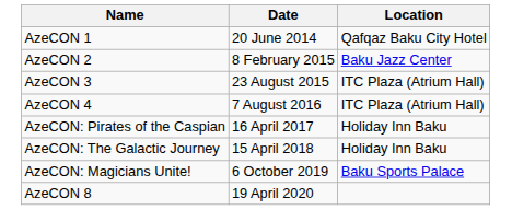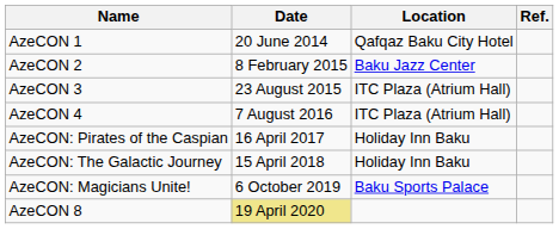 <table class="wikitable" style="margin:1em auto;">
 <tr>
 <th>Name</th>
 <th>Date</th>
 <th>Location</th>
+<th>Ref.</th>
 </tr>
 <tr>
 <td>AzeCON 1</td>
 <td>20 June 2014</td>
 <td>Qafqaz Baku City Hotel</td>
+<td></td>
 </tr>
 <tr>
 <td>AzeCON 2</td>
 <td>8 February 2015</td>
 <td><a href='#'>Baku Jazz Center</a></td>
+<td></td>
 </tr>
 <tr>
 <td>AzeCON 3</td>
 <td>23 August 2015</td>
 <td>ITC Plaza (Atrium Hall)</td>
+<td></td>
 </tr>
 <tr>
 <td>AzeCON 4</td>
 <td>7 August 2016</td>
 <td>ITC Plaza (Atrium Hall)</td>
+<td></td>
 </tr>
 <tr>
 <td>AzeCON: Pirates of the Caspian</td>
 <td>16 April 2017</td>
 <td>Holiday Inn Baku</td>
+<td></td>
 </tr>
 <tr>
 <td>AzeCON: The Galactic Journey</td>
 <td>15 April 2018</td>
 <td>Holiday Inn Baku</td>
+<td></td>
 </tr>
 <tr>
 <td>AzeCON: Magicians Unite!</td>
 <td>6 October 2019</td>
 <td><a href='#'>Baku Sports Palace</a></td>
+<td></td>
 </tr>
 <tr>
 <td>AzeCON 8</td>
-<td>19 April 2020</td>
+<td style="background: khaki;">19 April 2020</td>
+<td></td>
 <td></td>
 </tr>
 </table>
